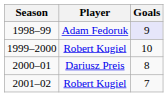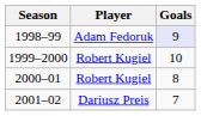 <table class="wikitable" style="text-align: center">
 <tr>
 <th>Season</th>
 <th>Player</th>
 <th>Goals</th>
 </tr>
 <tr>
 <td>1998–99</td>
 <td><a href='#'>Adam Fedoruk</a></td>
 <td style="background: lavender;">9</td>
 </tr>
 <tr>
 <td>1999–2000</td>
 <td><a href='#'>Robert Kugiel</a></td>
 <td>10</td>
 </tr>
 <tr>
 <td>2000–01</td>
-<td><a href='#'>Dariusz Preis</a></td>
+<td><a href='#'>Robert Kugiel</a></td>
 <td>8</td>
 </tr>
 <tr>
 <td>2001–02</td>
-<td><a href='#'>Robert Kugiel</a></td>
+<td><a href='#'>Dariusz Preis</a></td>
 <td>7</td>
 </tr>
 </table>
